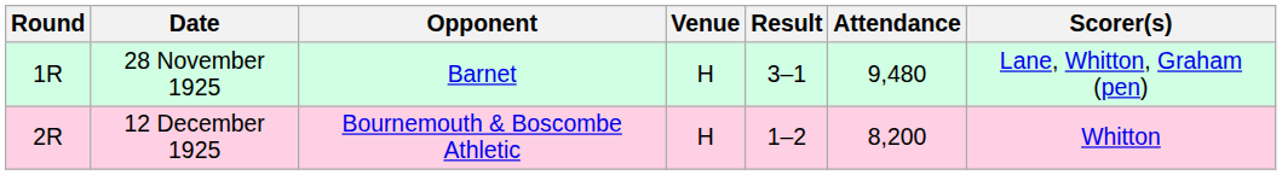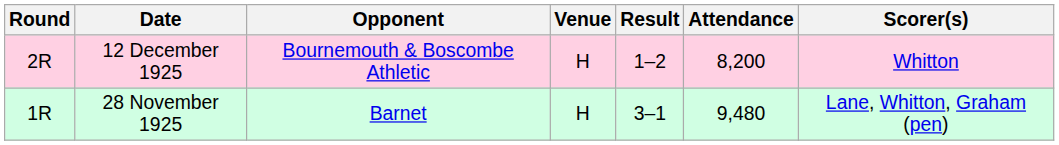 <table style="text-align:center;" class="wikitable sortable">
 <tr>
 <th>Round</th>
 <th>Date</th>
 <th>Opponent</th>
 <th>Venue</th>
 <th>Result</th>
 <th>Attendance</th>
 <th>Scorer(s)</th>
 </tr>
+<tr style="background:#ffd0e3;">
+<td>2R</td>
+<td>12 December 1925</td>
+<td><a href='#'>Bournemouth & Boscombe Athletic</a></td>
+<td>H</td>
+<td>1–2</td>
+<td>8,200</td>
+<td><a href='#'>Whitton</a></td>
+</tr>
 <tr style="background:#d0ffe3;">
 <td>1R</td>
 <td>28 November 1925</td>
 <td><a href='#'>Barnet</a></td>
 <td>H</td>
 <td>3–1</td>
 <td>9,480</td>
 <td><a href='#'>Lane</a>, <a href='#'>Whitton</a>, <a href='#'>Graham</a> (<a href='#'>pen</a>)</td>
 </tr>
-<tr style="background:#ffd0e3;">
-<td>2R</td>
-<td>12 December 1925</td>
-<td><a href='#'>Bournemouth & Boscombe Athletic</a></td>
-<td>H</td>
-<td>1–2</td>
-<td>8,200</td>
-<td><a href='#'>Whitton</a></td>
-</tr>
 </table>
